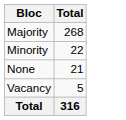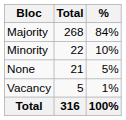 <table class=wikitable style="text-align:right">
 <tr>
 <th>Bloc</th>
 <th>Total</th>
+<th>%</th>
 </tr>
 <tr>
 <td align=left>Majority</td>
 <td>268</td>
+<td>84%</td>
 </tr>
 <tr>
 <td align=left>Minority</td>
 <td>22</td>
+<td>10%</td>
 </tr>
 <tr>
 <td align=left>None</td>
 <td>21</td>
+<td>5%</td>
 </tr>
 <tr>
 <td align=left>Vacancy</td>
 <td>5</td>
+<td>1%</td>
 </tr>
 <tr>
 <th>Total</th>
 <th>316</th>
+<th>100%</th>
 </tr>
 </table>
